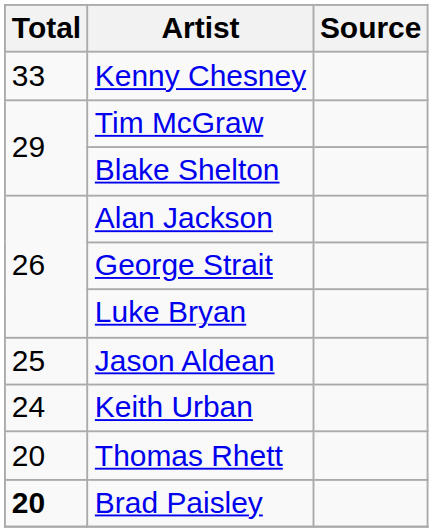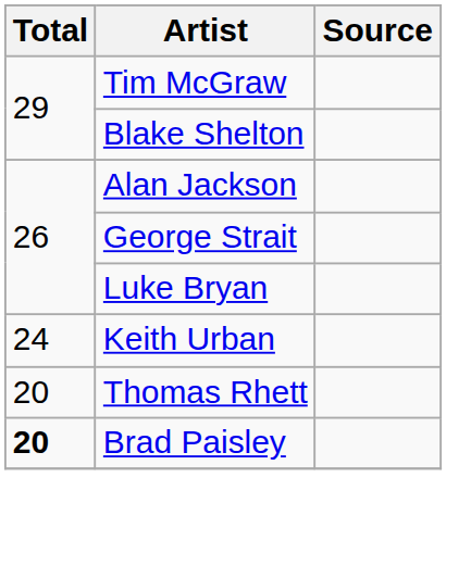 <table class="wikitable">
 <tr>
 <th>Total</th>
 <th>Artist</th>
 <th>Source</th>
-</tr>
-<tr>
-<td>33</td>
-<td><a href='#'>Kenny Chesney</a></td>
-<td></td>
 </tr>
 <tr>
 <td rowspan="2">29</td>
 <td><a href='#'>Tim McGraw</a></td>
 <td></td>
 </tr>
 <tr>
 <td><a href='#'>Blake Shelton</a></td>
 <td></td>
 </tr>
 <tr>
 <td rowspan="3">26</td>
 <td><a href='#'>Alan Jackson</a></td>
 <td></td>
 </tr>
 <tr>
 <td><a href='#'>George Strait</a></td>
 <td></td>
 </tr>
 <tr>
 <td><a href='#'>Luke Bryan</a></td>
 <td></td>
 </tr>
 <tr>
-<td>25</td>
-<td><a href='#'>Jason Aldean</a></td>
-<td></td>
-</tr>
-<tr>
 <td>24</td>
 <td><a href='#'>Keith Urban</a></td>
 <td></td>
 </tr>
 <tr>
 <td>20</td>
 <td><a href='#'>Thomas Rhett</a></td>
 <td></td>
 </tr>
 <tr>
 <td><strong>20</strong></td>
 <td><a href='#'>Brad Paisley</a></td>
 <td></td>
 </tr>
 <tr>
 </tr>
 </table>
